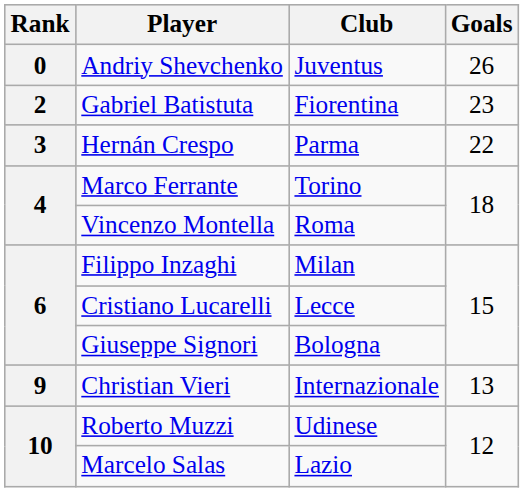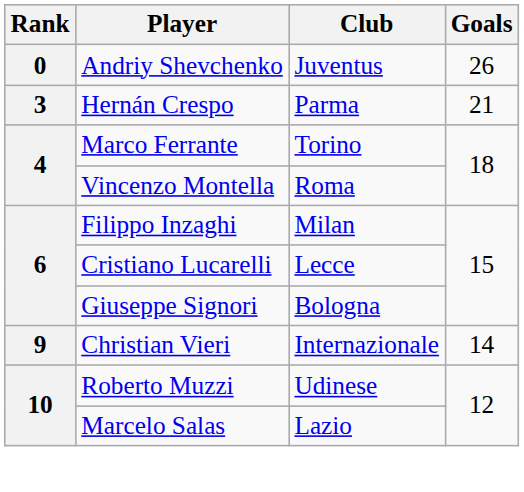 <table class="wikitable">
 <tr>
 <th>Rank</th>
 <th>Player</th>
 <th>Club</th>
 <th>Goals</th>
 </tr>
 <tr>
 <th>0</th>
 <td> <a href='#'>Andriy Shevchenko</a></td>
 <td><a href='#'>Juventus</a></td>
 <td style="text-align:center">26</td>
 </tr>
 <tr>
-<th>2</th>
-<td> <a href='#'>Gabriel Batistuta</a></td>
-<td><a href='#'>Fiorentina</a></td>
-<td style="text-align:center">23</td>
-</tr>
-<tr>
 <th>3</th>
 <td> <a href='#'>Hernán Crespo</a></td>
 <td><a href='#'>Parma</a></td>
-<td style="text-align:center">22</td>
+<td style="text-align:center">21</td>
 </tr>
 <tr>
 <th rowspan="2">4</th>
 <td> <a href='#'>Marco Ferrante</a></td>
 <td><a href='#'>Torino</a></td>
 <td rowspan="2" style="text-align:center">18</td>
 </tr>
 <tr>
 <td> <a href='#'>Vincenzo Montella</a></td>
 <td><a href='#'>Roma</a></td>
 </tr>
 <tr>
 <th rowspan="3">6</th>
 <td> <a href='#'>Filippo Inzaghi</a></td>
 <td><a href='#'>Milan</a></td>
 <td rowspan="3" style="text-align:center">15</td>
 </tr>
 <tr>
 <td> <a href='#'>Cristiano Lucarelli</a></td>
 <td><a href='#'>Lecce</a></td>
 </tr>
 <tr>
 <td> <a href='#'>Giuseppe Signori</a></td>
 <td><a href='#'>Bologna</a></td>
 </tr>
 <tr>
 <th>9</th>
 <td> <a href='#'>Christian Vieri</a></td>
 <td><a href='#'>Internazionale</a></td>
-<td style="text-align:center">13</td>
+<td style="text-align:center">14</td>
 </tr>
 <tr>
 <th rowspan="2">10</th>
 <td> <a href='#'>Roberto Muzzi</a></td>
 <td><a href='#'>Udinese</a></td>
 <td rowspan="2" style="text-align:center">12</td>
 </tr>
 <tr>
 <td> <a href='#'>Marcelo Salas</a></td>
 <td><a href='#'>Lazio</a></td>
 </tr>
 </table>
